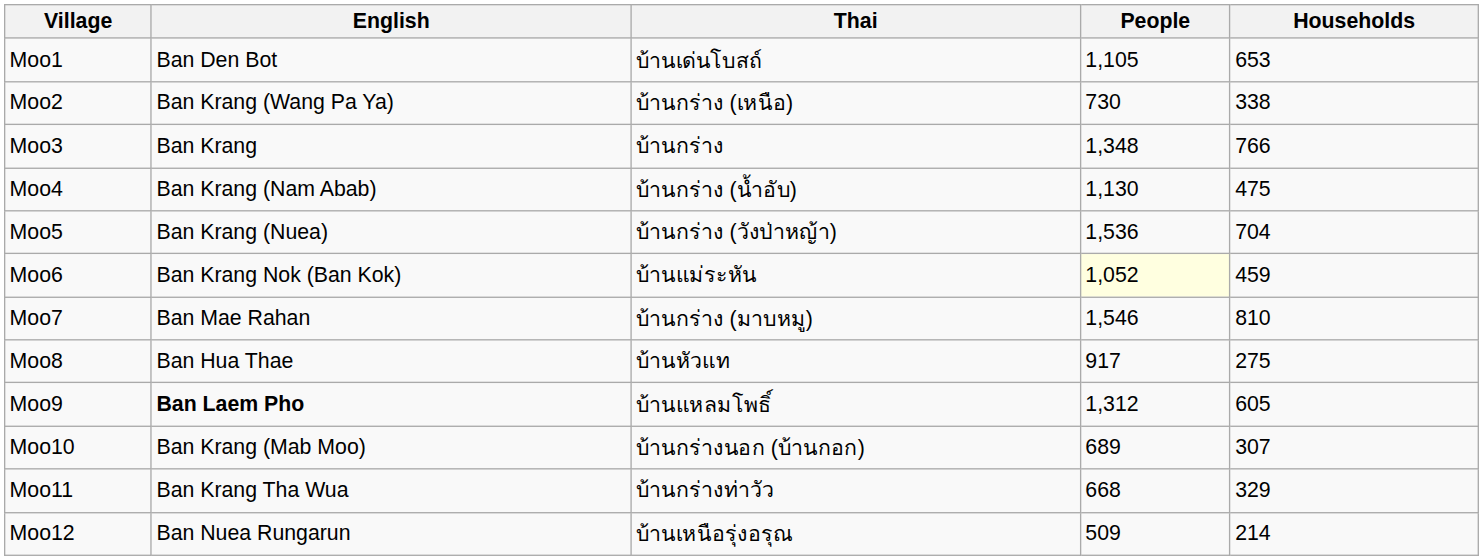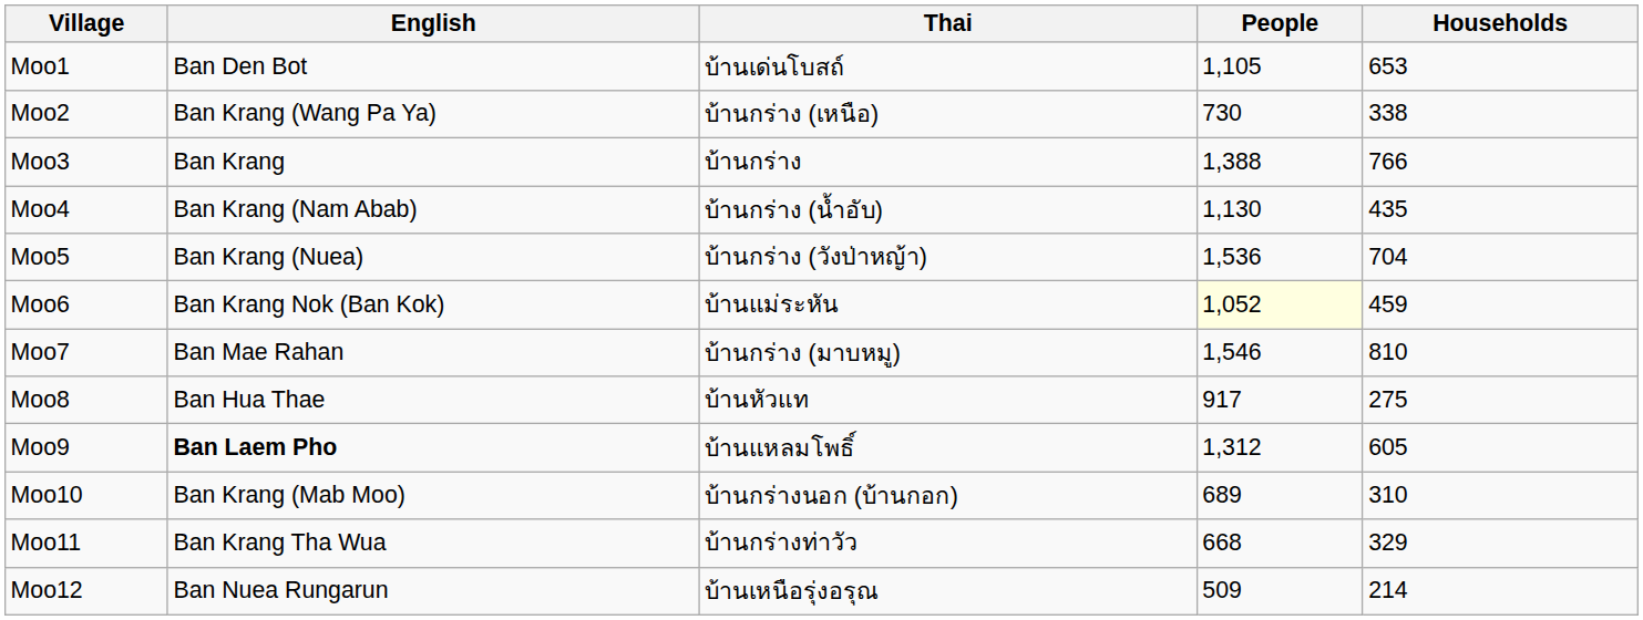 <table class="wikitable" style="width:70%;">
 <tr>
 <th>Village</th>
 <th>English</th>
 <th>Thai</th>
 <th>People</th>
 <th>Households</th>
 </tr>
 <tr>
 <td>Moo1</td>
 <td>Ban Den Bot</td>
 <td>บ้านเด่นโบสถ์</td>
 <td>1,105</td>
 <td>653</td>
 </tr>
 <tr>
 <td>Moo2</td>
 <td>Ban Krang (Wang Pa Ya)</td>
 <td>บ้านกร่าง (เหนือ)</td>
 <td>730</td>
 <td>338</td>
 </tr>
 <tr>
 <td>Moo3</td>
 <td>Ban Krang</td>
 <td>บ้านกร่าง</td>
-<td>1,348</td>
+<td>1,388</td>
 <td>766</td>
 </tr>
 <tr>
 <td>Moo4</td>
 <td>Ban Krang (Nam Abab)</td>
 <td>บ้านกร่าง (น้ำอับ)</td>
 <td>1,130</td>
-<td>475</td>
+<td>435</td>
 </tr>
 <tr>
 <td>Moo5</td>
 <td>Ban Krang (Nuea)</td>
 <td>บ้านกร่าง (วังป่าหญ้า)</td>
 <td>1,536</td>
 <td>704</td>
 </tr>
 <tr>
 <td>Moo6</td>
 <td>Ban Krang Nok (Ban Kok)</td>
 <td>บ้านแม่ระหัน</td>
 <td style="background: lightyellow;">1,052</td>
 <td>459</td>
 </tr>
 <tr>
 <td>Moo7</td>
 <td>Ban Mae Rahan</td>
 <td>บ้านกร่าง (มาบหมู)</td>
 <td>1,546</td>
 <td>810</td>
 </tr>
 <tr>
 <td>Moo8</td>
 <td>Ban Hua Thae</td>
 <td>บ้านหัวแท</td>
 <td>917</td>
 <td>275</td>
 </tr>
 <tr>
 <td>Moo9</td>
 <td><strong>Ban Laem Pho</strong></td>
 <td>บ้านแหลมโพธิ์</td>
 <td>1,312</td>
 <td>605</td>
 </tr>
 <tr>
 <td>Moo10</td>
 <td>Ban Krang (Mab Moo)</td>
 <td>บ้านกร่างนอก (บ้านกอก)</td>
 <td>689</td>
-<td>307</td>
+<td>310</td>
 </tr>
 <tr>
 <td>Moo11</td>
 <td>Ban Krang Tha Wua</td>
 <td>บ้านกร่างท่าวัว</td>
 <td>668</td>
 <td>329</td>
 </tr>
 <tr>
 <td>Moo12</td>
 <td>Ban Nuea Rungarun</td>
 <td>บ้านเหนือรุ่งอรุณ</td>
 <td>509</td>
 <td>214</td>
 </tr>
 </table>
